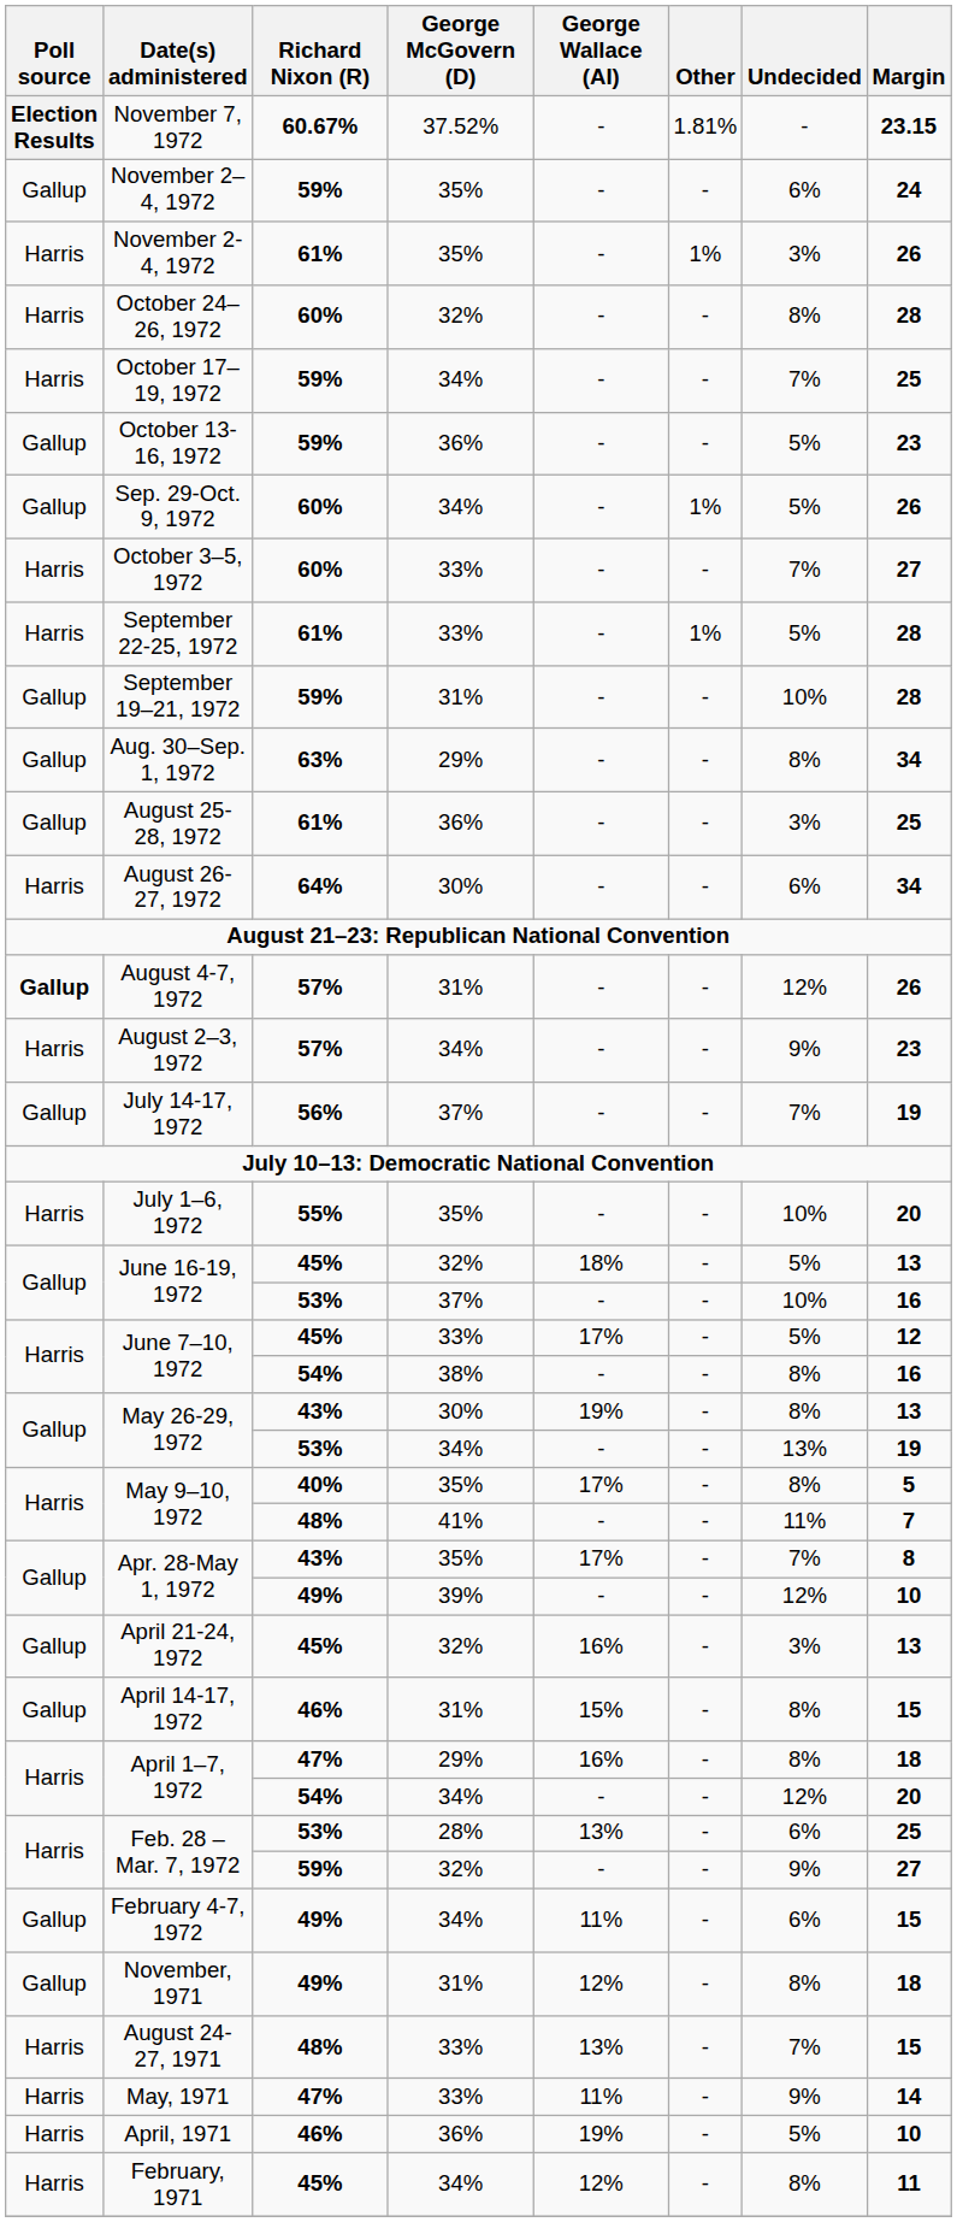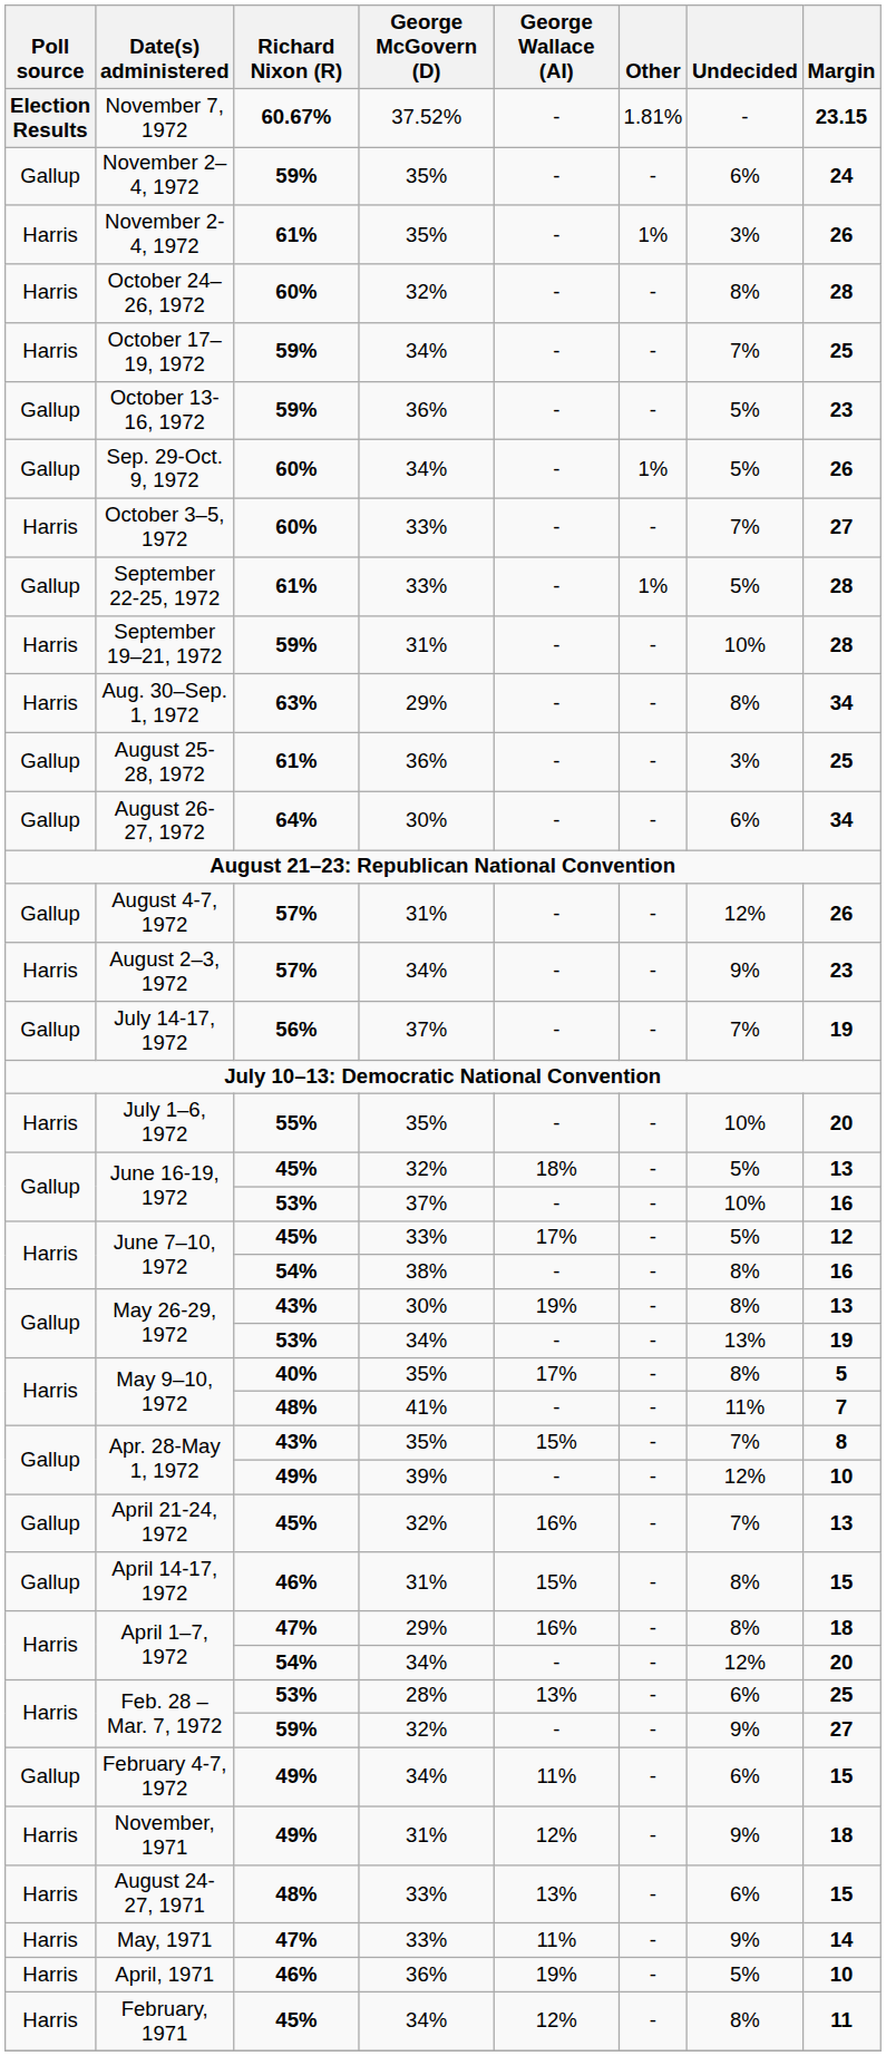 <table class="wikitable sortable mw-collapsible mw-collapsed" style="text-align:center;font-size:90%;line-height:17px">
 <tr valign= bottom>
 <th>Poll source</th>
 <th>Date(s)<br>administered</th>
 <th class="unsortable" style="width:100px;">Richard<br>Nixon (R)</th>
 <th class="unsortable" style="width:100px;">George<br>McGovern (D)</th>
 <th class="unsortable" style="width:100px;">George<br>Wallace (AI)</th>
 <th class="unsortable">Other</th>
 <th class="unsortable">Undecided</th>
 <th class="unsortable">Margin</th>
 </tr>
 <tr>
 <th><strong>Election Results</strong></th>
 <td>November 7, 1972</td>
 <td align="center" ><strong>60.67%</strong></td>
 <td align="center">37.52%</td>
 <td align="center">-</td>
 <td align="center">1.81%</td>
 <td align="center">-</td>
 <td><strong>23.15</strong></td>
 </tr>
 <tr>
 <td rowspan=1>Gallup</td>
 <td rowspan=1>November 2–4, 1972</td>
 <td><strong>59%</strong></td>
 <td>35%</td>
 <td>-</td>
 <td>-</td>
 <td>6%</td>
 <td><strong>24</strong></td>
 </tr>
 <tr>
 <td rowspan=1>Harris</td>
 <td rowspan=1>November 2-4, 1972</td>
 <td><strong>61%</strong></td>
 <td>35%</td>
 <td>-</td>
 <td>1%</td>
 <td>3%</td>
 <td><strong>26</strong></td>
 </tr>
 <tr>
 <td rowspan=1>Harris</td>
 <td rowspan=1>October 24–26, 1972</td>
 <td><strong>60%</strong></td>
 <td>32%</td>
 <td>-</td>
 <td>-</td>
 <td>8%</td>
 <td><strong>28</strong></td>
 </tr>
 <tr>
 <td rowspan=1>Harris</td>
 <td rowspan=1>October 17–19, 1972</td>
 <td><strong>59%</strong></td>
 <td>34%</td>
 <td>-</td>
 <td>-</td>
 <td>7%</td>
 <td><strong>25</strong></td>
 </tr>
 <tr>
 <td rowspan=1>Gallup</td>
 <td rowspan=1>October 13-16, 1972</td>
 <td><strong>59%</strong></td>
 <td>36%</td>
 <td>-</td>
 <td>-</td>
 <td>5%</td>
 <td><strong>23</strong></td>
 </tr>
 <tr>
 <td rowspan=1>Gallup</td>
 <td rowspan=1>Sep. 29-Oct. 9, 1972</td>
 <td><strong>60%</strong></td>
 <td>34%</td>
 <td>-</td>
 <td>1%</td>
 <td>5%</td>
 <td><strong>26</strong></td>
 </tr>
 <tr>
 <td rowspan=1>Harris</td>
 <td rowspan=1>October 3–5, 1972</td>
 <td><strong>60%</strong></td>
 <td>33%</td>
 <td>-</td>
 <td>-</td>
 <td>7%</td>
 <td><strong>27</strong></td>
 </tr>
 <tr>
-<td rowspan=1>Harris</td>
+<td rowspan=1>Gallup</td>
 <td rowspan=1>September 22-25, 1972</td>
 <td><strong>61%</strong></td>
 <td>33%</td>
 <td>-</td>
 <td>1%</td>
 <td>5%</td>
 <td><strong>28</strong></td>
 </tr>
 <tr>
-<td rowspan=1>Gallup</td>
+<td rowspan=1>Harris</td>
 <td rowspan=1>September 19–21, 1972</td>
 <td><strong>59%</strong></td>
 <td>31%</td>
 <td>-</td>
 <td>-</td>
 <td>10%</td>
 <td><strong>28</strong></td>
 </tr>
 <tr>
-<td rowspan=1>Gallup</td>
+<td rowspan=1>Harris</td>
 <td rowspan=1>Aug. 30–Sep. 1, 1972</td>
 <td><strong>63%</strong></td>
 <td>29%</td>
 <td>-</td>
 <td>-</td>
 <td>8%</td>
 <td><strong>34</strong></td>
 </tr>
 <tr>
 <td rowspan=1>Gallup</td>
 <td rowspan=1>August 25-28, 1972</td>
 <td><strong>61%</strong></td>
 <td>36%</td>
 <td>-</td>
 <td>-</td>
 <td>3%</td>
 <td><strong>25</strong></td>
 </tr>
 <tr>
-<td rowspan=1>Harris</td>
+<td rowspan=1>Gallup</td>
 <td rowspan=1>August 26-27, 1972</td>
 <td><strong>64%</strong></td>
 <td>30%</td>
 <td>-</td>
 <td>-</td>
 <td>6%</td>
 <td><strong>34</strong></td>
 </tr>
 <tr>
 <td colspan="10"  align="center"><strong>August 21–23: Republican National Convention</strong></td>
 </tr>
 <tr>
-<td rowspan=1><strong>Gallup</strong></td>
+<td rowspan=1>Gallup</td>
 <td rowspan=1>August 4-7, 1972</td>
 <td><strong>57%</strong></td>
 <td>31%</td>
 <td>-</td>
 <td>-</td>
 <td>12%</td>
 <td><strong>26</strong></td>
 </tr>
 <tr>
 <td rowspan=1>Harris</td>
 <td rowspan=1>August 2–3, 1972</td>
 <td><strong>57%</strong></td>
 <td>34%</td>
 <td>-</td>
 <td>-</td>
 <td>9%</td>
 <td><strong>23</strong></td>
 </tr>
 <tr>
 <td rowspan=1>Gallup</td>
 <td rowspan=1>July 14-17, 1972</td>
 <td><strong>56%</strong></td>
 <td>37%</td>
 <td>-</td>
 <td>-</td>
 <td>7%</td>
 <td><strong>19</strong></td>
 </tr>
 <tr>
 <td colspan="10"  align="center"><strong>July 10–13: Democratic National Convention</strong></td>
 </tr>
 <tr>
 <td rowspan=1>Harris</td>
 <td rowspan=1>July 1–6, 1972</td>
 <td><strong>55%</strong></td>
 <td>35%</td>
 <td>-</td>
 <td>-</td>
 <td>10%</td>
 <td><strong>20</strong></td>
 </tr>
 <tr>
 <td rowspan=2>Gallup</td>
 <td rowspan=2>June 16-19, 1972</td>
 <td><strong>45%</strong></td>
 <td>32%</td>
 <td>18%</td>
 <td>-</td>
 <td>5%</td>
 <td><strong>13</strong></td>
 </tr>
 <tr>
 <td><strong>53%</strong></td>
 <td>37%</td>
 <td>-</td>
 <td>-</td>
 <td>10%</td>
 <td><strong>16</strong></td>
 </tr>
 <tr>
 <td rowspan=2>Harris</td>
 <td rowspan=2>June 7–10, 1972</td>
 <td><strong>45%</strong></td>
 <td>33%</td>
 <td>17%</td>
 <td>-</td>
 <td>5%</td>
 <td><strong>12</strong></td>
 </tr>
 <tr>
 <td><strong>54%</strong></td>
 <td>38%</td>
 <td>-</td>
 <td>-</td>
 <td>8%</td>
 <td><strong>16</strong></td>
 </tr>
 <tr>
 <td rowspan=2>Gallup</td>
 <td rowspan=2>May 26-29, 1972</td>
 <td><strong>43%</strong></td>
 <td>30%</td>
 <td>19%</td>
 <td>-</td>
 <td>8%</td>
 <td><strong>13</strong></td>
 </tr>
 <tr>
 <td><strong>53%</strong></td>
 <td>34%</td>
 <td>-</td>
 <td>-</td>
 <td>13%</td>
 <td><strong>19</strong></td>
 </tr>
 <tr>
 <td rowspan=2>Harris</td>
 <td rowspan=2>May 9–10, 1972</td>
 <td><strong>40%</strong></td>
 <td>35%</td>
 <td>17%</td>
 <td>-</td>
 <td>8%</td>
 <td><strong>5</strong></td>
 </tr>
 <tr>
 <td><strong>48%</strong></td>
 <td>41%</td>
 <td>-</td>
 <td>-</td>
 <td>11%</td>
 <td><strong>7</strong></td>
 </tr>
 <tr>
 <td rowspan=2>Gallup</td>
 <td rowspan=2>Apr. 28-May 1, 1972</td>
 <td><strong>43%</strong></td>
 <td>35%</td>
-<td>17%</td>
+<td>15%</td>
 <td>-</td>
 <td>7%</td>
 <td><strong>8</strong></td>
 </tr>
 <tr>
 <td><strong>49%</strong></td>
 <td>39%</td>
 <td>-</td>
 <td>-</td>
 <td>12%</td>
 <td><strong>10</strong></td>
 </tr>
 <tr>
 <td rowspan=1>Gallup</td>
 <td rowspan=1>April 21-24, 1972</td>
 <td><strong>45%</strong></td>
 <td>32%</td>
 <td>16%</td>
 <td>-</td>
-<td>3%</td>
+<td>7%</td>
 <td><strong>13</strong></td>
 </tr>
 <tr>
 <td rowspan=1>Gallup</td>
 <td rowspan=1>April 14-17, 1972</td>
 <td><strong>46%</strong></td>
 <td>31%</td>
 <td>15%</td>
 <td>-</td>
 <td>8%</td>
 <td><strong>15</strong></td>
 </tr>
 <tr>
 <td rowspan=2>Harris</td>
 <td rowspan=2>April 1–7, 1972</td>
 <td><strong>47%</strong></td>
 <td>29%</td>
 <td>16%</td>
 <td>-</td>
 <td>8%</td>
 <td><strong>18</strong></td>
 </tr>
 <tr>
 <td><strong>54%</strong></td>
 <td>34%</td>
 <td>-</td>
 <td>-</td>
 <td>12%</td>
 <td><strong>20</strong></td>
 </tr>
 <tr>
 <td rowspan=2>Harris</td>
 <td rowspan=2>Feb. 28 – Mar. 7, 1972</td>
 <td><strong>53%</strong></td>
 <td>28%</td>
 <td>13%</td>
 <td>-</td>
 <td>6%</td>
 <td><strong>25</strong></td>
 </tr>
 <tr>
 <td><strong>59%</strong></td>
 <td>32%</td>
 <td>-</td>
 <td>-</td>
 <td>9%</td>
 <td><strong>27</strong></td>
 </tr>
 <tr>
 <td rowspan=1>Gallup</td>
 <td rowspan=1>February 4-7, 1972</td>
 <td><strong>49%</strong></td>
 <td>34%</td>
 <td>11%</td>
 <td>-</td>
 <td>6%</td>
 <td><strong>15</strong></td>
 </tr>
 <tr>
-<td rowspan=1>Gallup</td>
+<td rowspan=1>Harris</td>
 <td rowspan=1>November, 1971</td>
 <td><strong>49%</strong></td>
 <td>31%</td>
 <td>12%</td>
 <td>-</td>
-<td>8%</td>
+<td>9%</td>
 <td><strong>18</strong></td>
 </tr>
 <tr>
 <td rowspan=1>Harris</td>
 <td rowspan=1>August 24-27, 1971</td>
 <td><strong>48%</strong></td>
 <td>33%</td>
 <td>13%</td>
 <td>-</td>
-<td>7%</td>
+<td>6%</td>
 <td><strong>15</strong></td>
 </tr>
 <tr>
 <td rowspan=1>Harris</td>
 <td rowspan=1>May, 1971</td>
 <td><strong>47%</strong></td>
 <td>33%</td>
 <td>11%</td>
 <td>-</td>
 <td>9%</td>
 <td><strong>14</strong></td>
 </tr>
 <tr>
 <td rowspan=1>Harris</td>
 <td rowspan=1>April, 1971</td>
 <td><strong>46%</strong></td>
 <td>36%</td>
 <td>19%</td>
 <td>-</td>
 <td>5%</td>
 <td><strong>10</strong></td>
 </tr>
 <tr>
 <td rowspan=1>Harris</td>
 <td rowspan=1>February, 1971</td>
 <td><strong>45%</strong></td>
 <td>34%</td>
 <td>12%</td>
 <td>-</td>
 <td>8%</td>
 <td><strong>11</strong></td>
 </tr>
 <tr>
 </tr>
 </table>
